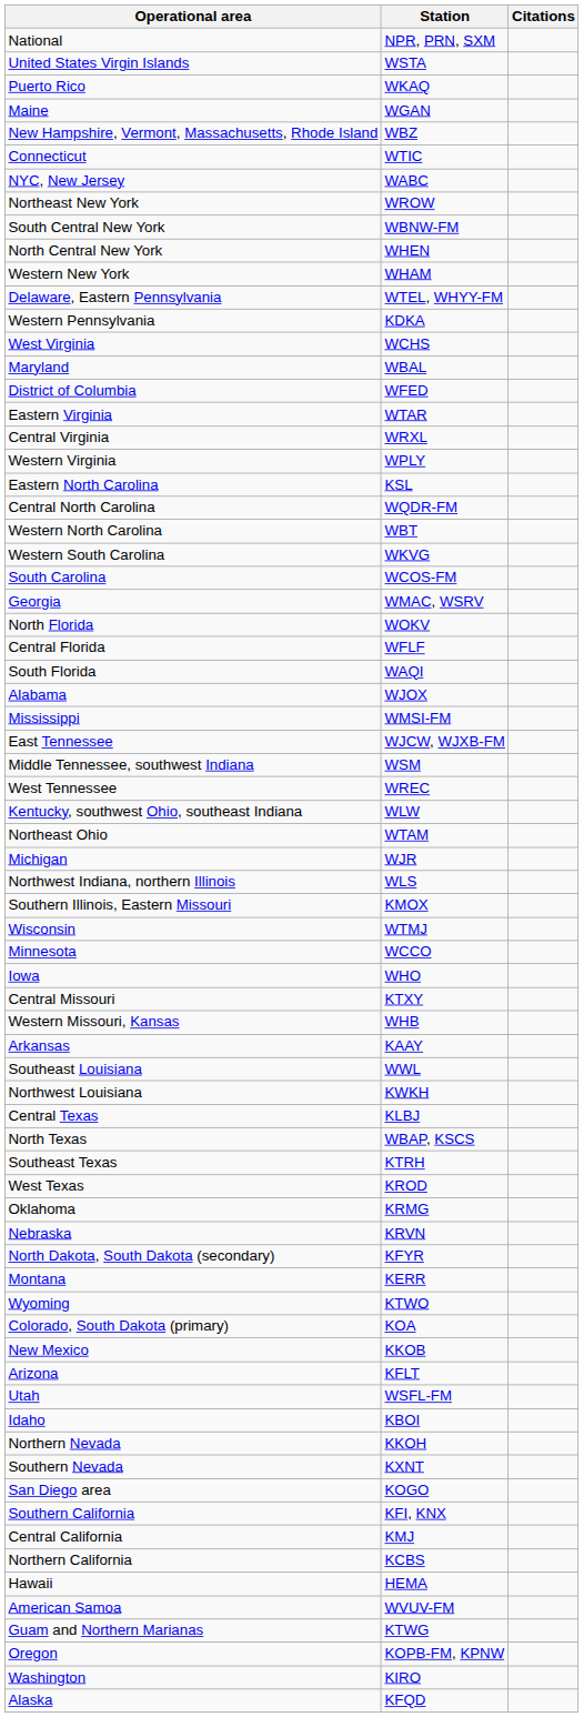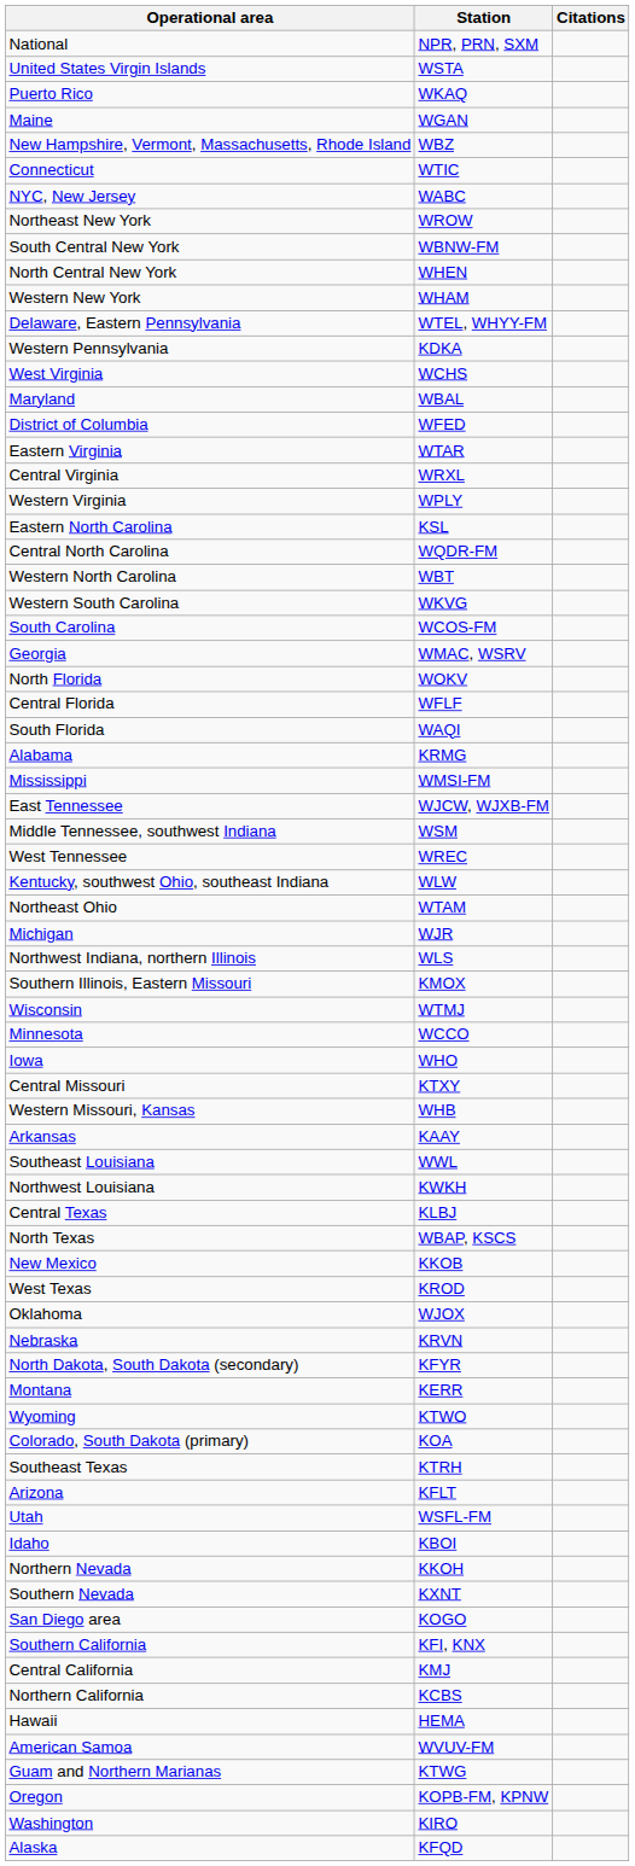 <table class="wikitable sortable floatright">
 <tr>
 <th>Operational area</th>
 <th>Station</th>
 <th>Citations</th>
 </tr>
 <tr>
 <td>National</td>
 <td><a href='#'>NPR</a>, <a href='#'>PRN</a>, <a href='#'>SXM</a></td>
 <td></td>
 </tr>
 <tr>
 <td><a href='#'>United States Virgin Islands</a></td>
 <td><a href='#'>WSTA</a></td>
 <td></td>
 </tr>
 <tr>
 <td><a href='#'>Puerto Rico</a></td>
 <td><a href='#'>WKAQ</a></td>
 <td></td>
 </tr>
 <tr>
 <td><a href='#'>Maine</a></td>
 <td><a href='#'>WGAN</a></td>
 <td></td>
 </tr>
 <tr>
 <td><a href='#'>New Hampshire</a>, <a href='#'>Vermont</a>, <a href='#'>Massachusetts</a>, <a href='#'>Rhode Island</a></td>
 <td><a href='#'>WBZ</a></td>
 <td></td>
 </tr>
 <tr>
 <td><a href='#'>Connecticut</a></td>
 <td><a href='#'>WTIC</a></td>
 <td></td>
 </tr>
 <tr>
 <td><a href='#'>NYC</a>, <a href='#'>New Jersey</a></td>
 <td><a href='#'>WABC</a></td>
 <td></td>
 </tr>
 <tr>
 <td>Northeast New York</td>
 <td><a href='#'>WROW</a></td>
 <td></td>
 </tr>
 <tr>
 <td>South Central New York</td>
 <td><a href='#'>WBNW-FM</a></td>
 <td></td>
 </tr>
 <tr>
 <td>North Central New York</td>
 <td><a href='#'>WHEN</a></td>
 <td></td>
 </tr>
 <tr>
 <td>Western New York</td>
 <td><a href='#'>WHAM</a></td>
 <td></td>
 </tr>
 <tr>
 <td><a href='#'>Delaware</a>, Eastern <a href='#'>Pennsylvania</a></td>
 <td><a href='#'>WTEL</a>, <a href='#'>WHYY-FM</a></td>
 <td></td>
 </tr>
 <tr>
 <td>Western Pennsylvania</td>
 <td><a href='#'>KDKA</a></td>
 <td></td>
 </tr>
 <tr>
 <td><a href='#'>West Virginia</a></td>
 <td><a href='#'>WCHS</a></td>
 <td></td>
 </tr>
 <tr>
 <td><a href='#'>Maryland</a></td>
 <td><a href='#'>WBAL</a></td>
 <td></td>
 </tr>
 <tr>
 <td><a href='#'>District of Columbia</a></td>
 <td><a href='#'>WFED</a></td>
 <td></td>
 </tr>
 <tr>
 <td>Eastern <a href='#'>Virginia</a></td>
 <td><a href='#'>WTAR</a></td>
 <td></td>
 </tr>
 <tr>
 <td>Central Virginia</td>
 <td><a href='#'>WRXL</a></td>
 <td></td>
 </tr>
 <tr>
 <td>Western Virginia</td>
 <td><a href='#'>WPLY</a></td>
 <td></td>
 </tr>
 <tr>
 <td>Eastern <a href='#'>North Carolina</a></td>
 <td><a href='#'>KSL</a></td>
 <td></td>
 </tr>
 <tr>
 <td>Central North Carolina</td>
 <td><a href='#'>WQDR-FM</a></td>
 <td></td>
 </tr>
 <tr>
 <td>Western North Carolina</td>
 <td><a href='#'>WBT</a></td>
 <td></td>
 </tr>
 <tr>
 <td>Western South Carolina</td>
 <td><a href='#'>WKVG</a></td>
 <td></td>
 </tr>
 <tr>
 <td><a href='#'>South Carolina</a></td>
 <td><a href='#'>WCOS-FM</a></td>
 <td></td>
 </tr>
 <tr>
 <td><a href='#'>Georgia</a></td>
 <td><a href='#'>WMAC</a>, <a href='#'>WSRV</a></td>
 <td></td>
 </tr>
 <tr>
 <td>North <a href='#'>Florida</a></td>
 <td><a href='#'>WOKV</a></td>
 <td></td>
 </tr>
 <tr>
 <td>Central Florida</td>
 <td><a href='#'>WFLF</a></td>
 <td></td>
 </tr>
 <tr>
 <td>South Florida</td>
 <td><a href='#'>WAQI</a></td>
 <td></td>
 </tr>
 <tr>
 <td><a href='#'>Alabama</a></td>
-<td><a href='#'>WJOX</a></td>
+<td><a href='#'>KRMG</a></td>
 <td></td>
 </tr>
 <tr>
 <td><a href='#'>Mississippi</a></td>
 <td><a href='#'>WMSI-FM</a></td>
 <td></td>
 </tr>
 <tr>
 <td>East <a href='#'>Tennessee</a></td>
 <td><a href='#'>WJCW</a>, <a href='#'>WJXB-FM</a></td>
 <td></td>
 </tr>
 <tr>
 <td>Middle Tennessee, southwest <a href='#'>Indiana</a></td>
 <td><a href='#'>WSM</a></td>
 <td></td>
 </tr>
 <tr>
 <td>West Tennessee</td>
 <td><a href='#'>WREC</a></td>
 <td></td>
 </tr>
 <tr>
 <td><a href='#'>Kentucky</a>, southwest <a href='#'>Ohio</a>, southeast Indiana</td>
 <td><a href='#'>WLW</a></td>
 <td></td>
 </tr>
 <tr>
 <td>Northeast Ohio</td>
 <td><a href='#'>WTAM</a></td>
 <td></td>
 </tr>
 <tr>
 <td><a href='#'>Michigan</a></td>
 <td><a href='#'>WJR</a></td>
 <td></td>
 </tr>
 <tr>
 <td>Northwest Indiana, northern <a href='#'>Illinois</a></td>
 <td><a href='#'>WLS</a></td>
 <td></td>
 </tr>
 <tr>
 <td>Southern Illinois, Eastern <a href='#'>Missouri</a></td>
 <td><a href='#'>KMOX</a></td>
 <td></td>
 </tr>
 <tr>
 <td><a href='#'>Wisconsin</a></td>
 <td><a href='#'>WTMJ</a></td>
 <td></td>
 </tr>
 <tr>
 <td><a href='#'>Minnesota</a></td>
 <td><a href='#'>WCCO</a></td>
 <td></td>
 </tr>
 <tr>
 <td><a href='#'>Iowa</a></td>
 <td><a href='#'>WHO</a></td>
 <td></td>
 </tr>
 <tr>
 <td>Central Missouri</td>
 <td><a href='#'>KTXY</a></td>
 <td></td>
 </tr>
 <tr>
 <td>Western Missouri, <a href='#'>Kansas</a></td>
 <td><a href='#'>WHB</a></td>
 <td></td>
 </tr>
 <tr>
 <td><a href='#'>Arkansas</a></td>
 <td><a href='#'>KAAY</a></td>
 <td></td>
 </tr>
 <tr>
 <td>Southeast <a href='#'>Louisiana</a></td>
 <td><a href='#'>WWL</a></td>
 <td></td>
 </tr>
 <tr>
 <td>Northwest Louisiana</td>
 <td><a href='#'>KWKH</a></td>
 <td></td>
 </tr>
 <tr>
 <td>Central <a href='#'>Texas</a></td>
 <td><a href='#'>KLBJ</a></td>
 <td></td>
 </tr>
 <tr>
 <td>North Texas</td>
 <td><a href='#'>WBAP</a>, <a href='#'>KSCS</a></td>
 <td></td>
 </tr>
 <tr>
-<td>Southeast Texas</td>
-<td><a href='#'>KTRH</a></td>
+<td><a href='#'>New Mexico</a></td>
+<td><a href='#'>KKOB</a></td>
 <td></td>
 </tr>
 <tr>
 <td>West Texas</td>
 <td><a href='#'>KROD</a></td>
 <td></td>
 </tr>
 <tr>
 <td>Oklahoma</td>
-<td><a href='#'>KRMG</a></td>
+<td><a href='#'>WJOX</a></td>
 <td></td>
 </tr>
 <tr>
 <td><a href='#'>Nebraska</a></td>
 <td><a href='#'>KRVN</a></td>
 <td></td>
 </tr>
 <tr>
 <td><a href='#'>North Dakota</a>, <a href='#'>South Dakota</a> (secondary)</td>
 <td><a href='#'>KFYR</a></td>
 <td></td>
 </tr>
 <tr>
 <td><a href='#'>Montana</a></td>
 <td><a href='#'>KERR</a></td>
 <td></td>
 </tr>
 <tr>
 <td><a href='#'>Wyoming</a></td>
 <td><a href='#'>KTWO</a></td>
 <td></td>
 </tr>
 <tr>
 <td><a href='#'>Colorado</a>, <a href='#'>South Dakota</a> (primary)</td>
 <td><a href='#'>KOA</a></td>
 <td></td>
 </tr>
 <tr>
-<td><a href='#'>New Mexico</a></td>
-<td><a href='#'>KKOB</a></td>
+<td>Southeast Texas</td>
+<td><a href='#'>KTRH</a></td>
 <td></td>
 </tr>
 <tr>
 <td><a href='#'>Arizona</a></td>
 <td><a href='#'>KFLT</a></td>
 <td></td>
 </tr>
 <tr>
 <td><a href='#'>Utah</a></td>
 <td><a href='#'>WSFL-FM</a></td>
 <td></td>
 </tr>
 <tr>
 <td><a href='#'>Idaho</a></td>
 <td><a href='#'>KBOI</a></td>
 <td></td>
 </tr>
 <tr>
 <td>Northern <a href='#'>Nevada</a></td>
 <td><a href='#'>KKOH</a></td>
 <td></td>
 </tr>
 <tr>
 <td>Southern <a href='#'>Nevada</a></td>
 <td><a href='#'>KXNT</a></td>
 <td></td>
 </tr>
 <tr>
 <td><a href='#'>San Diego</a> area</td>
 <td><a href='#'>KOGO</a></td>
 <td></td>
 </tr>
 <tr>
 <td><a href='#'>Southern California</a></td>
 <td><a href='#'>KFI</a>, <a href='#'>KNX</a></td>
 <td></td>
 </tr>
 <tr>
 <td>Central California</td>
 <td><a href='#'>KMJ</a></td>
 <td></td>
 </tr>
 <tr>
 <td>Northern California</td>
 <td><a href='#'>KCBS</a></td>
 <td></td>
 </tr>
 <tr>
 <td>Hawaii</td>
 <td><a href='#'>HEMA</a></td>
 <td></td>
 </tr>
 <tr>
 <td><a href='#'>American Samoa</a></td>
 <td><a href='#'>WVUV-FM</a></td>
 <td></td>
 </tr>
 <tr>
 <td><a href='#'>Guam</a> and <a href='#'>Northern Marianas</a></td>
 <td><a href='#'>KTWG</a></td>
 <td></td>
 </tr>
 <tr>
 <td><a href='#'>Oregon</a></td>
 <td><a href='#'>KOPB-FM</a>, <a href='#'>KPNW</a></td>
 <td></td>
 </tr>
 <tr>
 <td><a href='#'>Washington</a></td>
 <td><a href='#'>KIRO</a></td>
 <td></td>
 </tr>
 <tr>
 <td><a href='#'>Alaska</a></td>
 <td><a href='#'>KFQD</a></td>
 <td></td>
 </tr>
 </table>
